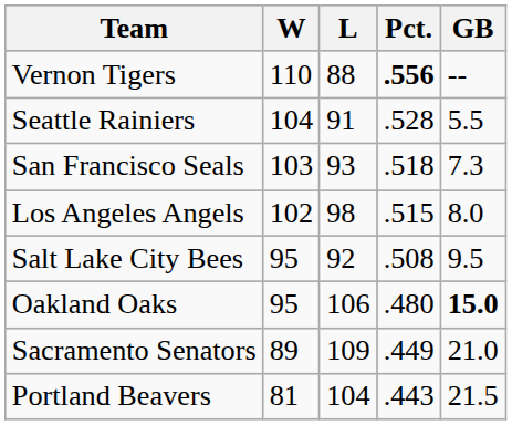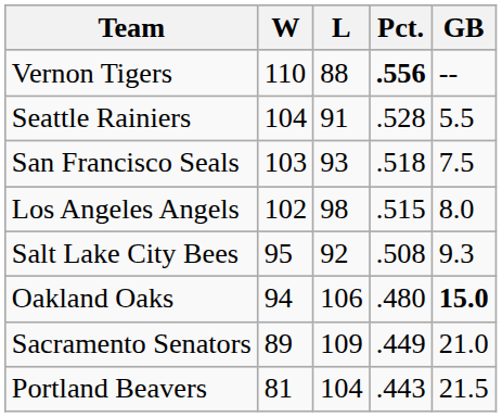 <table class="wikitable">
 <tr>
 <th>Team</th>
 <th>W</th>
 <th>L</th>
 <th>Pct.</th>
 <th>GB</th>
 </tr>
 <tr>
 <td>Vernon Tigers</td>
 <td>110</td>
 <td>88</td>
 <td><strong>.556</strong></td>
 <td>--</td>
 </tr>
 <tr>
 <td>Seattle Rainiers</td>
 <td>104</td>
 <td>91</td>
 <td>.528</td>
 <td>5.5</td>
 </tr>
 <tr>
 <td>San Francisco Seals</td>
 <td>103</td>
 <td>93</td>
 <td>.518</td>
-<td>7.3</td>
+<td>7.5</td>
 </tr>
 <tr>
 <td>Los Angeles Angels</td>
 <td>102</td>
 <td>98</td>
 <td>.515</td>
 <td>8.0</td>
 </tr>
 <tr>
 <td>Salt Lake City Bees</td>
 <td>95</td>
 <td>92</td>
 <td>.508</td>
-<td>9.5</td>
+<td>9.3</td>
 </tr>
 <tr>
 <td>Oakland Oaks</td>
-<td>95</td>
+<td>94</td>
 <td>106</td>
 <td>.480</td>
 <td><strong>15.0</strong></td>
 </tr>
 <tr>
 <td>Sacramento Senators</td>
 <td>89</td>
 <td>109</td>
 <td>.449</td>
 <td>21.0</td>
 </tr>
 <tr>
 <td>Portland Beavers</td>
 <td>81</td>
 <td>104</td>
 <td>.443</td>
 <td>21.5</td>
 </tr>
 </table>
